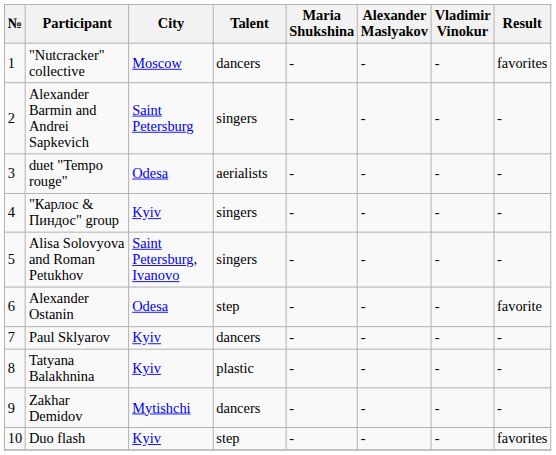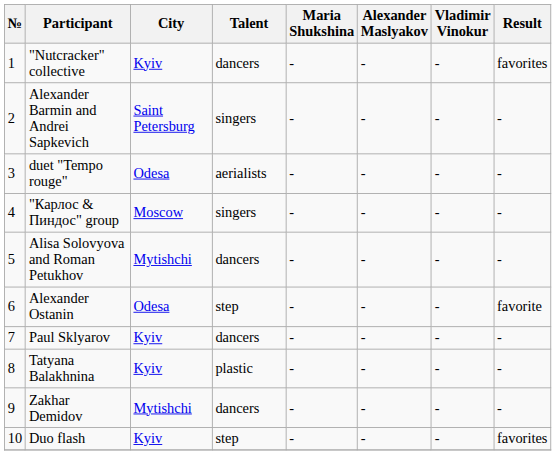 <table class="wikitable">
 <tr>
 <th width="2%">№</th>
 <th width="35%">Participant</th>
 <th width="25%">City</th>
 <th width="25%">Talent</th>
 <th width="3%">Maria Shukshina</th>
 <th width="3%">Alexander Maslyakov</th>
 <th width="3%">Vladimir Vinokur</th>
 <th width="3%">Result</th>
 </tr>
 <tr>
 <td>1</td>
 <td>"Nutcracker" collective</td>
-<td><a href='#'>Moscow</a></td>
+<td><a href='#'>Kyiv</a></td>
 <td>dancers</td>
 <td>-</td>
 <td>-</td>
 <td>-</td>
 <td>favorites</td>
 </tr>
 <tr>
 <td>2</td>
 <td>Alexander Barmin and Andrei Sapkevich</td>
 <td><a href='#'>Saint Petersburg</a></td>
 <td>singers</td>
 <td>-</td>
 <td>-</td>
 <td>-</td>
 <td>-</td>
 </tr>
 <tr>
 <td>3</td>
 <td>duet "Tempo rouge"</td>
 <td><a href='#'>Odesa</a></td>
 <td>aerialists</td>
 <td>-</td>
 <td>-</td>
 <td>-</td>
 <td>-</td>
 </tr>
 <tr>
 <td>4</td>
 <td>"Карлос & Пиндос" group</td>
-<td><a href='#'>Kyiv</a></td>
+<td><a href='#'>Moscow</a></td>
 <td>singers</td>
 <td>-</td>
 <td>-</td>
 <td>-</td>
 <td>-</td>
 </tr>
 <tr>
 <td>5</td>
 <td>Alisa Solovyova and Roman Petukhov</td>
-<td><a href='#'>Saint Petersburg</a>, <a href='#'>Ivanovo</a></td>
-<td>singers</td>
+<td><a href='#'>Mytishchi</a></td>
+<td>dancers</td>
 <td>-</td>
 <td>-</td>
 <td>-</td>
 <td>-</td>
 </tr>
 <tr>
 <td>6</td>
 <td>Alexander Ostanin</td>
 <td><a href='#'>Odesa</a></td>
 <td>step</td>
 <td>-</td>
 <td>-</td>
 <td>-</td>
 <td>favorite</td>
 </tr>
 <tr>
 <td>7</td>
 <td>Paul Sklyarov</td>
 <td><a href='#'>Kyiv</a></td>
 <td>dancers</td>
 <td>-</td>
 <td>-</td>
 <td>-</td>
 <td>-</td>
 </tr>
 <tr>
 <td>8</td>
 <td>Tatyana Balakhnina</td>
 <td><a href='#'>Kyiv</a></td>
 <td>plastic</td>
 <td>-</td>
 <td>-</td>
 <td>-</td>
 <td>-</td>
 </tr>
 <tr>
 <td>9</td>
 <td>Zakhar Demidov</td>
 <td><a href='#'>Mytishchi</a></td>
 <td>dancers</td>
 <td>-</td>
 <td>-</td>
 <td>-</td>
 <td>-</td>
 </tr>
 <tr>
 <td>10</td>
 <td>Duo flash</td>
 <td><a href='#'>Kyiv</a></td>
 <td>step</td>
 <td>-</td>
 <td>-</td>
 <td>-</td>
 <td>favorites</td>
 </tr>
 <tr>
 </tr>
 </table>
